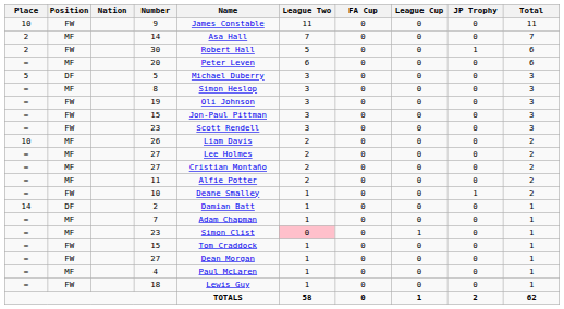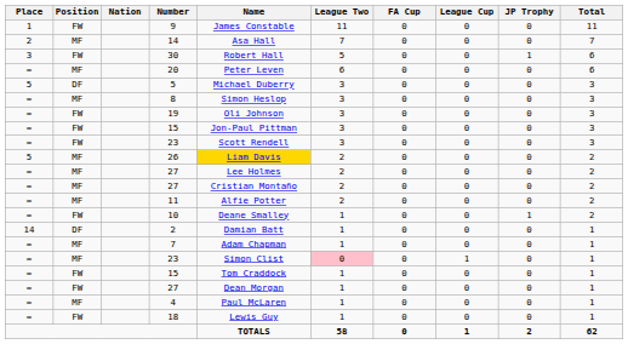 <table class="wikitable" style="font-size: 95%; text-align: center;">
 <tr>
 <th width=60>Place</th>
 <th width=60>Position</th>
 <th width=60>Nation</th>
 <th width=60>Number</th>
 <th width=150>Name</th>
 <th width=80>League Two</th>
 <th width=80>FA Cup</th>
 <th width=80>League Cup</th>
 <th width=80>JP Trophy</th>
 <th width=80><strong>Total</strong></th>
 </tr>
 <tr>
-<td>10</td>
+<td>1</td>
 <td>FW</td>
 <td></td>
 <td>9</td>
 <td><a href='#'>James Constable</a></td>
 <td>11</td>
 <td>0</td>
 <td>0</td>
 <td>0</td>
 <td>11</td>
 </tr>
 <tr>
 <td>2</td>
 <td>MF</td>
 <td></td>
 <td>14</td>
 <td><a href='#'>Asa Hall</a></td>
 <td>7</td>
 <td>0</td>
 <td>0</td>
 <td>0</td>
 <td>7</td>
 </tr>
 <tr>
-<td>2</td>
+<td>3</td>
 <td>FW</td>
 <td></td>
 <td>30</td>
 <td><a href='#'>Robert Hall</a></td>
 <td>5</td>
 <td>0</td>
 <td>0</td>
 <td>1</td>
 <td>6</td>
 </tr>
 <tr>
 <td>=</td>
 <td>MF</td>
 <td></td>
 <td>20</td>
 <td><a href='#'>Peter Leven</a></td>
 <td>6</td>
 <td>0</td>
 <td>0</td>
 <td>0</td>
 <td>6</td>
 </tr>
 <tr>
 <td>5</td>
 <td>DF</td>
 <td></td>
 <td>5</td>
 <td><a href='#'>Michael Duberry</a></td>
 <td>3</td>
 <td>0</td>
 <td>0</td>
 <td>0</td>
 <td>3</td>
 </tr>
 <tr>
 <td>=</td>
 <td>MF</td>
 <td></td>
 <td>8</td>
 <td><a href='#'>Simon Heslop</a></td>
 <td>3</td>
 <td>0</td>
 <td>0</td>
 <td>0</td>
 <td>3</td>
 </tr>
 <tr>
 <td>=</td>
 <td>FW</td>
 <td></td>
 <td>19</td>
 <td><a href='#'>Oli Johnson</a></td>
 <td>3</td>
 <td>0</td>
 <td>0</td>
 <td>0</td>
 <td>3</td>
 </tr>
 <tr>
 <td>=</td>
 <td>FW</td>
 <td></td>
 <td>15</td>
 <td><a href='#'>Jon-Paul Pittman</a></td>
 <td>3</td>
 <td>0</td>
 <td>0</td>
 <td>0</td>
 <td>3</td>
 </tr>
 <tr>
 <td>=</td>
 <td>FW</td>
 <td></td>
 <td>23</td>
 <td><a href='#'>Scott Rendell</a></td>
 <td>3</td>
 <td>0</td>
 <td>0</td>
 <td>0</td>
 <td>3</td>
 </tr>
 <tr>
-<td>10</td>
+<td>5</td>
 <td>MF</td>
 <td></td>
 <td>26</td>
-<td><a href='#'>Liam Davis</a></td>
+<td style="background: gold;"><a href='#'>Liam Davis</a></td>
 <td>2</td>
 <td>0</td>
 <td>0</td>
 <td>0</td>
 <td>2</td>
 </tr>
 <tr>
 <td>=</td>
 <td>MF</td>
 <td></td>
 <td>27</td>
 <td><a href='#'>Lee Holmes</a></td>
 <td>2</td>
 <td>0</td>
 <td>0</td>
 <td>0</td>
 <td>2</td>
 </tr>
 <tr>
 <td>=</td>
 <td>MF</td>
 <td></td>
 <td>27</td>
 <td><a href='#'>Cristian Montaño</a></td>
 <td>2</td>
 <td>0</td>
 <td>0</td>
 <td>0</td>
 <td>2</td>
 </tr>
 <tr>
 <td>=</td>
 <td>MF</td>
 <td></td>
 <td>11</td>
 <td><a href='#'>Alfie Potter</a></td>
 <td>2</td>
 <td>0</td>
 <td>0</td>
 <td>0</td>
 <td>2</td>
 </tr>
 <tr>
 <td>=</td>
 <td>FW</td>
 <td></td>
 <td>10</td>
 <td><a href='#'>Deane Smalley</a></td>
 <td>1</td>
 <td>0</td>
 <td>0</td>
 <td>1</td>
 <td>2</td>
 </tr>
 <tr>
 <td>14</td>
 <td>DF</td>
 <td></td>
 <td>2</td>
 <td><a href='#'>Damian Batt</a></td>
 <td>1</td>
 <td>0</td>
 <td>0</td>
 <td>0</td>
 <td>1</td>
 </tr>
 <tr>
 <td>=</td>
 <td>MF</td>
 <td></td>
 <td>7</td>
 <td><a href='#'>Adam Chapman</a></td>
 <td>1</td>
 <td>0</td>
 <td>0</td>
 <td>0</td>
 <td>1</td>
 </tr>
 <tr>
 <td>=</td>
 <td>MF</td>
 <td></td>
 <td>23</td>
 <td><a href='#'>Simon Clist</a></td>
 <td style="background: pink;">0</td>
 <td>0</td>
 <td>1</td>
 <td>0</td>
 <td>1</td>
 </tr>
 <tr>
 <td>=</td>
 <td>FW</td>
 <td></td>
 <td>15</td>
 <td><a href='#'>Tom Craddock</a></td>
 <td>1</td>
 <td>0</td>
 <td>0</td>
 <td>0</td>
 <td>1</td>
 </tr>
 <tr>
 <td>=</td>
 <td>FW</td>
 <td></td>
 <td>27</td>
 <td><a href='#'>Dean Morgan</a></td>
 <td>1</td>
 <td>0</td>
 <td>0</td>
 <td>0</td>
 <td>1</td>
 </tr>
 <tr>
 <td>=</td>
 <td>MF</td>
 <td></td>
 <td>4</td>
 <td><a href='#'>Paul McLaren</a></td>
 <td>1</td>
 <td>0</td>
 <td>0</td>
 <td>0</td>
 <td>1</td>
 </tr>
 <tr>
 <td>=</td>
 <td>FW</td>
 <td></td>
 <td>18</td>
 <td><a href='#'>Lewis Guy</a></td>
 <td>1</td>
 <td>0</td>
 <td>0</td>
 <td>0</td>
 <td>1</td>
 </tr>
 <tr>
 <td colspan="4"></td>
 <td><strong>TOTALS</strong></td>
 <td><strong>58</strong></td>
 <td><strong>0</strong></td>
 <td><strong>1</strong></td>
 <td><strong>2</strong></td>
 <td><strong>62</strong></td>
 </tr>
 </table>
